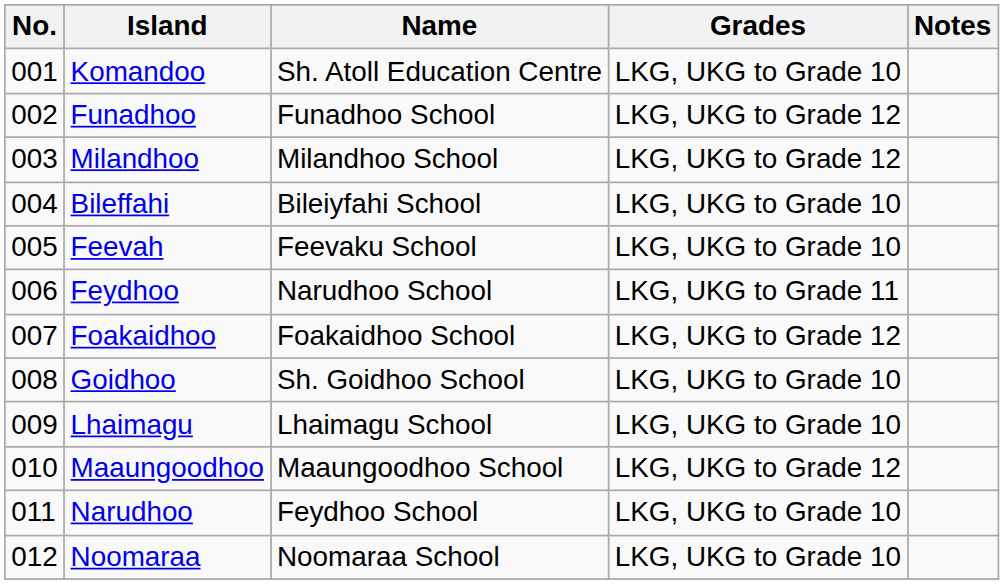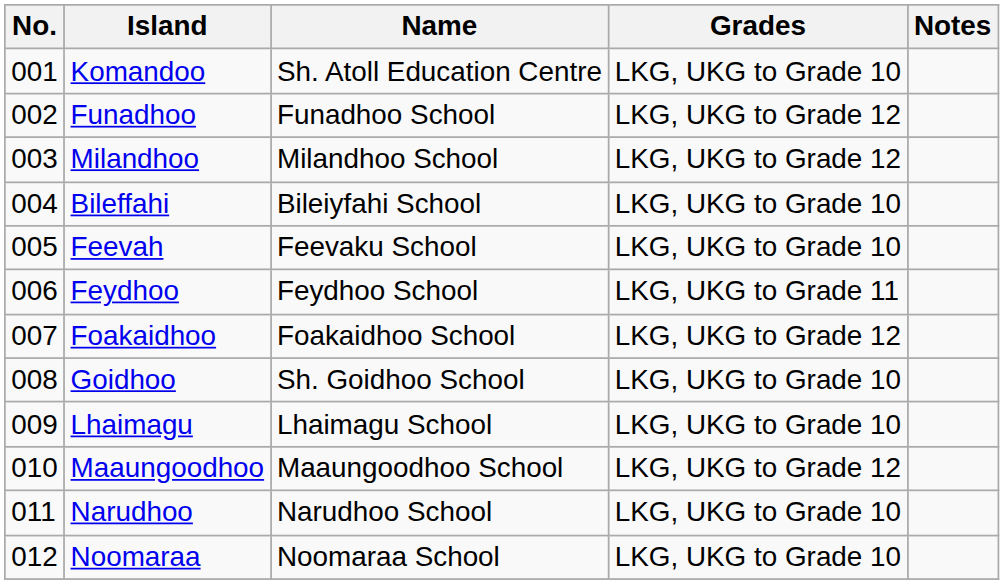 <table class="wikitable">
 <tr>
 <th>No.</th>
 <th>Island</th>
 <th>Name</th>
 <th>Grades</th>
 <th>Notes</th>
 </tr>
 <tr>
 <td>001</td>
 <td><a href='#'>Komandoo</a></td>
 <td>Sh. Atoll Education Centre</td>
 <td>LKG, UKG to Grade 10</td>
 <td></td>
 </tr>
 <tr>
 <td>002</td>
 <td><a href='#'>Funadhoo</a></td>
 <td>Funadhoo School</td>
 <td>LKG, UKG to Grade 12</td>
 <td></td>
 </tr>
 <tr>
 <td>003</td>
 <td><a href='#'>Milandhoo</a></td>
 <td>Milandhoo School</td>
 <td>LKG, UKG to Grade 12</td>
 <td></td>
 </tr>
 <tr>
 <td>004</td>
 <td><a href='#'>Bileffahi</a></td>
 <td>Bileiyfahi School</td>
 <td>LKG, UKG to Grade 10</td>
 <td></td>
 </tr>
 <tr>
 <td>005</td>
 <td><a href='#'>Feevah</a></td>
 <td>Feevaku School</td>
 <td>LKG, UKG to Grade 10</td>
 <td></td>
 </tr>
 <tr>
 <td>006</td>
 <td><a href='#'>Feydhoo</a></td>
-<td>Narudhoo School</td>
+<td>Feydhoo School</td>
 <td>LKG, UKG to Grade 11</td>
 <td></td>
 </tr>
 <tr>
 <td>007</td>
 <td><a href='#'>Foakaidhoo</a></td>
 <td>Foakaidhoo School</td>
 <td>LKG, UKG to Grade 12</td>
 <td></td>
 </tr>
 <tr>
 <td>008</td>
 <td><a href='#'>Goidhoo</a></td>
 <td>Sh. Goidhoo School</td>
 <td>LKG, UKG to Grade 10</td>
 <td></td>
 </tr>
 <tr>
 <td>009</td>
 <td><a href='#'>Lhaimagu</a></td>
 <td>Lhaimagu School</td>
 <td>LKG, UKG to Grade 10</td>
 <td></td>
 </tr>
 <tr>
 <td>010</td>
 <td><a href='#'>Maaungoodhoo</a></td>
 <td>Maaungoodhoo School</td>
 <td>LKG, UKG to Grade 12</td>
 <td></td>
 </tr>
 <tr>
 <td>011</td>
 <td><a href='#'>Narudhoo</a></td>
-<td>Feydhoo School</td>
+<td>Narudhoo School</td>
 <td>LKG, UKG to Grade 10</td>
 <td></td>
 </tr>
 <tr>
 <td>012</td>
 <td><a href='#'>Noomaraa</a></td>
 <td>Noomaraa School</td>
 <td>LKG, UKG to Grade 10</td>
 <td></td>
 </tr>
 </table>
